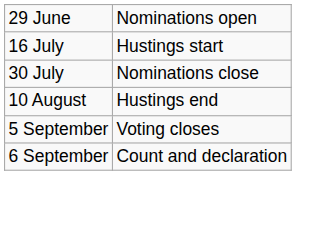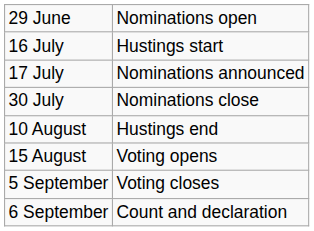 <table class="wikitable">
 <tr>
 <td>29 June</td>
 <td>Nominations open</td>
 </tr>
 <tr>
 <td>16 July</td>
 <td>Hustings start</td>
 </tr>
 <tr>
+<td>17 July</td>
+<td>Nominations announced</td>
+</tr>
+<tr>
 <td>30 July</td>
 <td>Nominations close</td>
 </tr>
 <tr>
 <td>10 August</td>
 <td>Hustings end</td>
+</tr>
+<tr>
+<td>15 August</td>
+<td>Voting opens</td>
 </tr>
 <tr>
 <td>5 September</td>
 <td>Voting closes</td>
 </tr>
 <tr>
 <td>6 September</td>
 <td>Count and declaration</td>
 </tr>
 </table>
